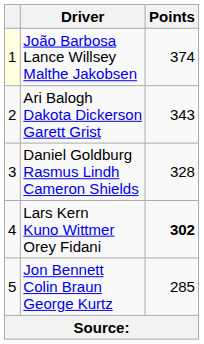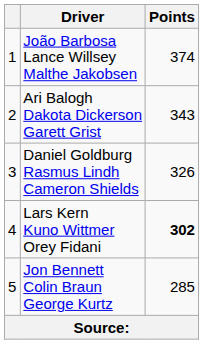 <table class="wikitable" style="font-size: 95%;">
 <tr>
 <th scope="col"></th>
 <th scope="col">Driver</th>
 <th scope="col">Points</th>
 </tr>
 <tr>
-<td align=center style="background: lightyellow;">1</td>
+<td align=center>1</td>
 <td> <a href='#'>João Barbosa</a><br>  Lance Willsey<br> <a href='#'>Malthe Jakobsen</a></td>
 <td align=right>374</td>
 </tr>
 <tr>
 <td align=center>2</td>
 <td> Ari Balogh<br> <a href='#'>Dakota Dickerson</a><br>  <a href='#'>Garett Grist</a></td>
 <td align=right>343</td>
 </tr>
 <tr>
 <td align=center>3</td>
 <td> Daniel Goldburg<br> <a href='#'>Rasmus Lindh</a><br> <a href='#'>Cameron Shields</a></td>
-<td align=right>328</td>
+<td align=right>326</td>
 </tr>
 <tr>
 <td align=center>4</td>
 <td> Lars Kern<br> <a href='#'>Kuno Wittmer</a><br> Orey Fidani</td>
 <td align=right><strong>302</strong></td>
 </tr>
 <tr>
 <td align=center>5</td>
 <td> <a href='#'>Jon Bennett</a><br> <a href='#'>Colin Braun</a><br> <a href='#'>George Kurtz</a></td>
 <td align=right>285</td>
 </tr>
 <tr>
 <th colspan=5>Source:</th>
 </tr>
 </table>
